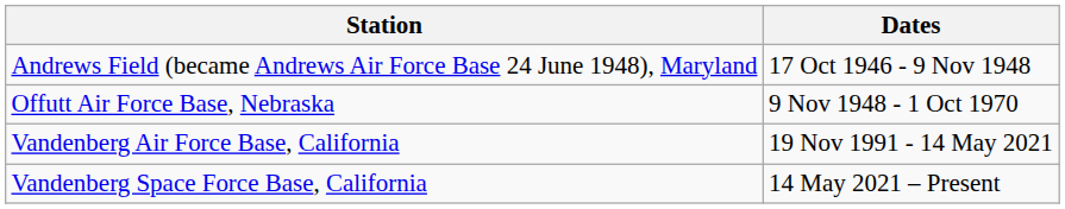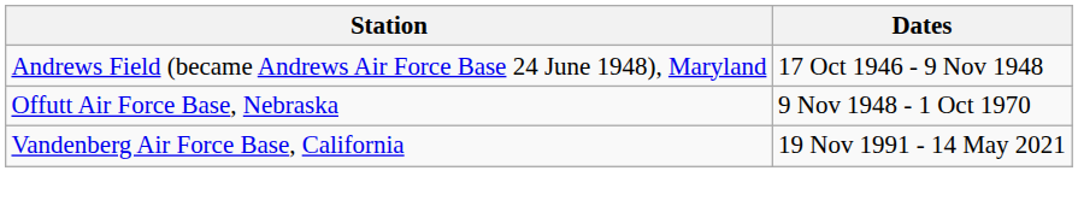 <table class="wikitable">
 <tr>
 <th>Station</th>
 <th>Dates</th>
 </tr>
 <tr>
 <td><a href='#'>Andrews Field</a> (became <a href='#'>Andrews Air Force Base</a> 24 June 1948), <a href='#'>Maryland</a></td>
 <td>17 Oct 1946 - 9 Nov 1948</td>
 </tr>
 <tr>
 <td><a href='#'>Offutt Air Force Base</a>, <a href='#'>Nebraska</a></td>
 <td>9 Nov 1948 - 1 Oct 1970</td>
 </tr>
 <tr>
 <td><a href='#'>Vandenberg Air Force Base</a>, <a href='#'>California</a></td>
 <td>19 Nov 1991 - 14 May 2021</td>
 </tr>
-<tr>
-<td><a href='#'>Vandenberg Space Force Base</a>, <a href='#'>California</a></td>
-<td>14 May 2021 – Present</td>
-</tr>
 </table>
